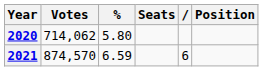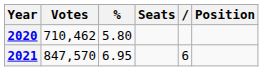 <table class="wikitable">
 <tr>
 <th>Year</th>
 <th>Votes</th>
 <th>%</th>
 <th>Seats</th>
 <th>/</th>
 <th>Position</th>
 </tr>
 <tr>
 <th><a href='#'>2020</a></th>
-<td>714,062</td>
+<td>710,462</td>
 <td>5.80</td>
 <td></td>
 <td></td>
 <td></td>
 </tr>
 <tr>
 <th><a href='#'>2021</a></th>
-<td>874,570</td>
-<td>6.59</td>
+<td>847,570</td>
+<td>6.95</td>
 <td></td>
 <td> 6</td>
 <td></td>
 </tr>
 </table>
